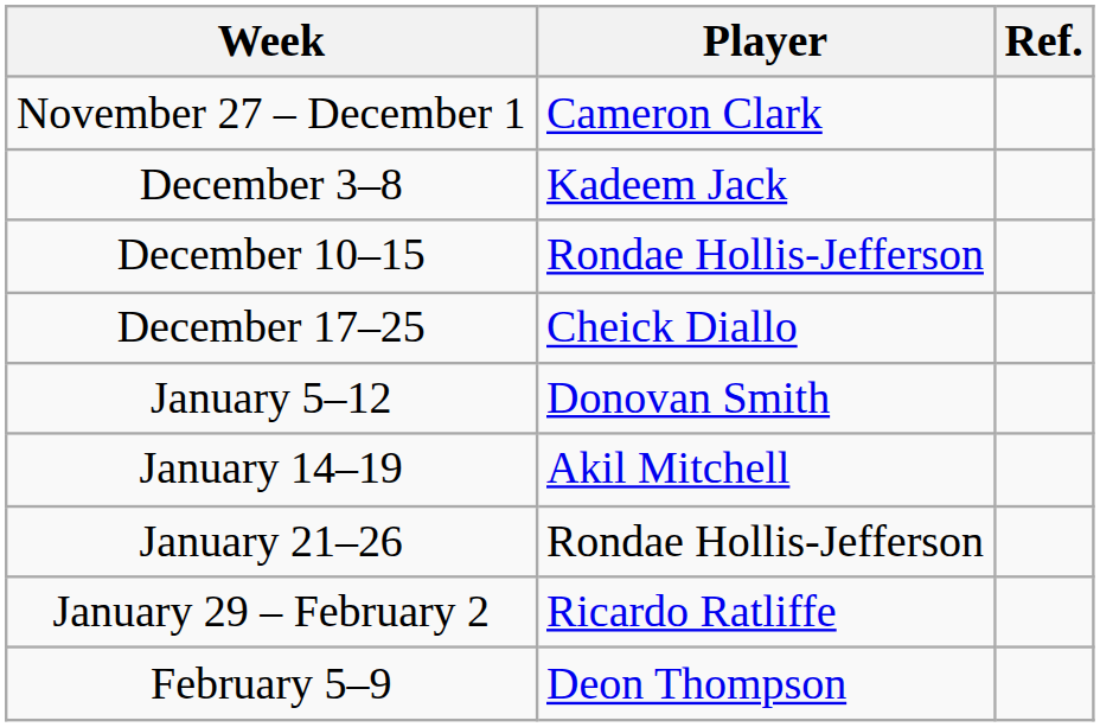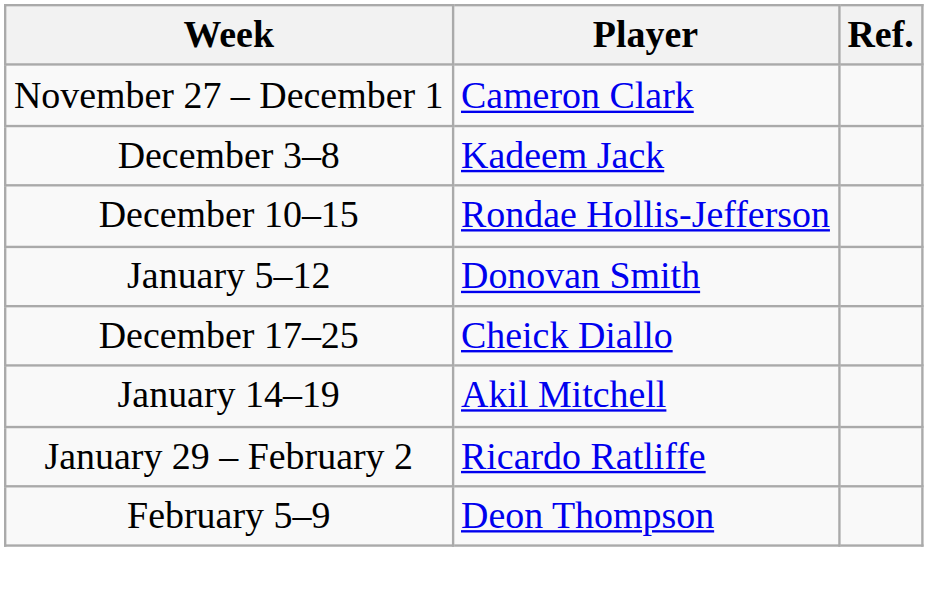 <table class="wikitable" border="1">
 <tr>
 <th>Week</th>
 <th>Player</th>
 <th>Ref.</th>
 </tr>
 <tr>
 <td align=center>November 27 – December 1</td>
 <td><a href='#'>Cameron Clark</a> </td>
 <td align=center></td>
 </tr>
 <tr>
 <td align=center>December 3–8</td>
 <td><a href='#'>Kadeem Jack</a> </td>
 <td align=center></td>
 </tr>
 <tr>
 <td align=center>December 10–15</td>
 <td><a href='#'>Rondae Hollis-Jefferson</a> </td>
 <td align=center></td>
 </tr>
 <tr>
+<td align=center>January 5–12</td>
+<td><a href='#'>Donovan Smith</a> </td>
+<td align=center></td>
+</tr>
+<tr>
 <td align=center>December 17–25</td>
 <td><a href='#'>Cheick Diallo</a> </td>
 <td align=center></td>
 </tr>
 <tr>
-<td align=center>January 5–12</td>
-<td><a href='#'>Donovan Smith</a> </td>
-<td align=center></td>
-</tr>
-<tr>
 <td align=center>January 14–19</td>
 <td><a href='#'>Akil Mitchell</a> </td>
-<td align=center></td>
-</tr>
-<tr>
-<td align=center>January 21–26</td>
-<td>Rondae Hollis-Jefferson </td>
 <td align=center></td>
 </tr>
 <tr>
 <td align=center>January 29 – February 2</td>
 <td><a href='#'>Ricardo Ratliffe</a> </td>
 <td align=center></td>
 </tr>
 <tr>
 <td align=center>February 5–9</td>
 <td><a href='#'>Deon Thompson</a> </td>
 <td align=center></td>
 </tr>
 </table>
